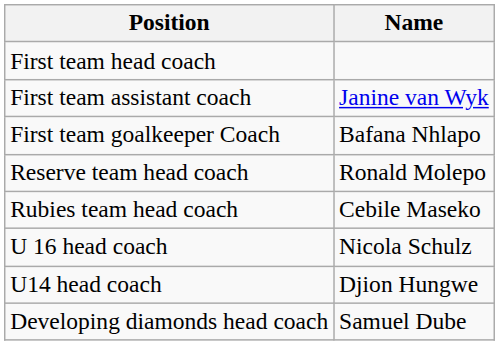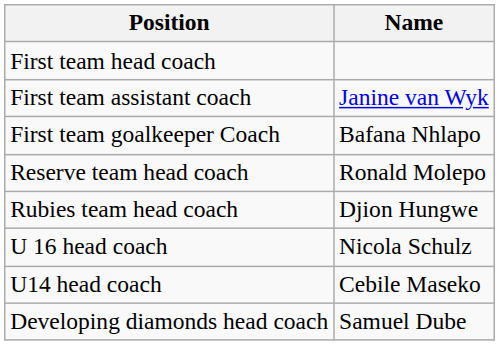 <table class="wikitable sortable">
 <tr>
 <th>Position</th>
 <th>Name</th>
 </tr>
 <tr>
 <td>First team head coach</td>
 <td></td>
 </tr>
 <tr>
 <td>First team assistant coach</td>
 <td><a href='#'>Janine van Wyk</a></td>
 </tr>
 <tr>
 <td>First team goalkeeper Coach</td>
 <td>Bafana Nhlapo</td>
 </tr>
 <tr>
 <td>Reserve team head coach</td>
 <td>Ronald Molepo</td>
 </tr>
 <tr>
 <td>Rubies team head coach</td>
-<td>Cebile Maseko</td>
+<td>Djion Hungwe</td>
 </tr>
 <tr>
 <td>U 16 head coach</td>
 <td>Nicola Schulz</td>
 </tr>
 <tr>
 <td>U14 head coach</td>
-<td>Djion Hungwe</td>
+<td>Cebile Maseko</td>
 </tr>
 <tr>
 <td>Developing diamonds head coach</td>
 <td>Samuel Dube</td>
 </tr>
 </table>
